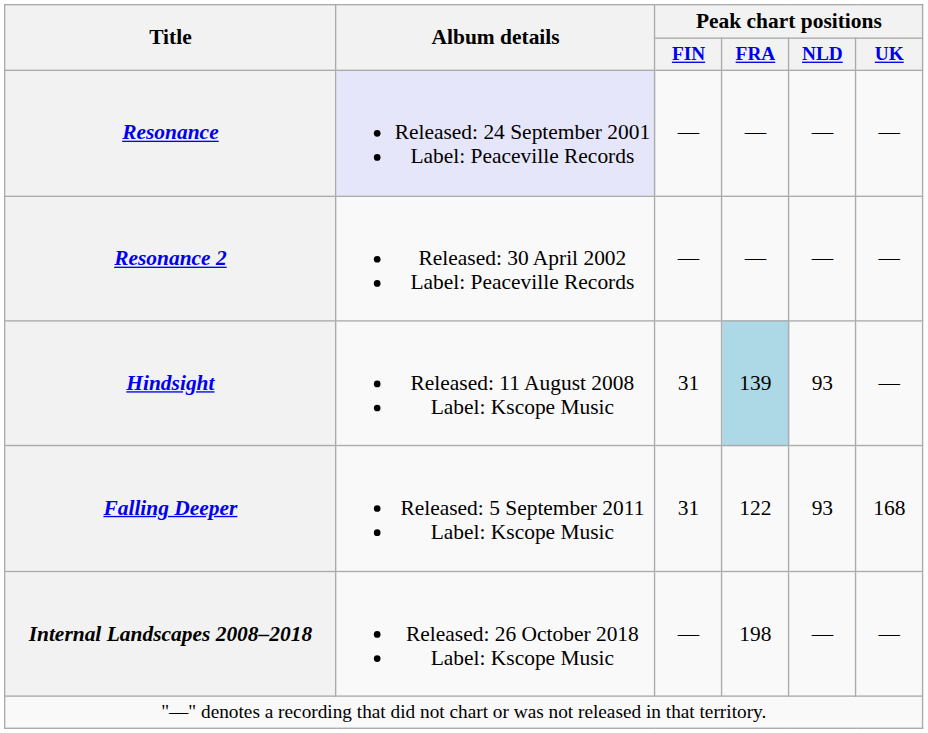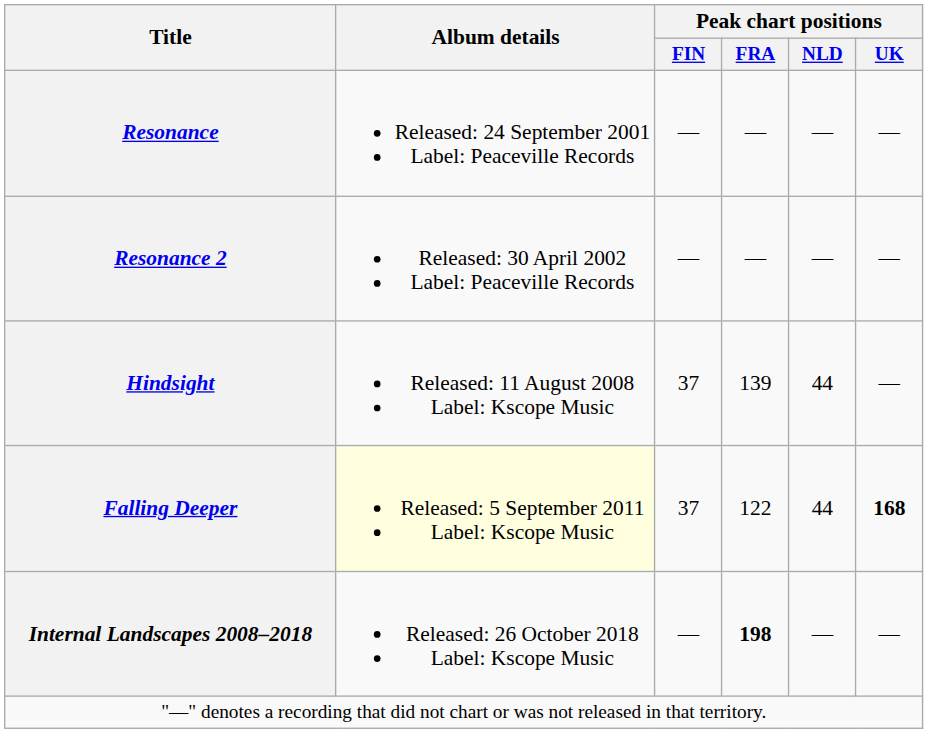 <table class="wikitable plainrowheaders" style="text-align:center;">
 <tr>
 <th scope="col" rowspan="2" style="width:15em;">Title</th>
 <th scope="col" rowspan="2">Album details</th>
 <th scope="col" colspan="4">Peak chart positions</th>
 </tr>
 <tr>
 <th scope="col" style="width:3em;font-size:90%;"><a href='#'>FIN</a><br></th>
 <th scope="col" style="width:3em;font-size:90%;"><a href='#'>FRA</a><br></th>
 <th scope="col" style="width:3em;font-size:90%;"><a href='#'>NLD</a><br></th>
 <th scope="col" style="width:3em;font-size:90%;"><a href='#'>UK</a><br></th>
 </tr>
 <tr>
 <th scope="row"><em><a href='#'>Resonance</a></em></th>
-<td style="background: lavender;"><br><ul><li>Released: 24 September 2001</li><li>Label: Peaceville Records</li></ul></td>
+<td><br><ul><li>Released: 24 September 2001</li><li>Label: Peaceville Records</li></ul></td>
 <td>—</td>
 <td>—</td>
 <td>—</td>
 <td>—</td>
 </tr>
 <tr>
 <th scope="row"><em><a href='#'>Resonance 2</a></em></th>
 <td><br><ul><li>Released: 30 April 2002</li><li>Label: Peaceville Records</li></ul></td>
 <td>—</td>
 <td>—</td>
 <td>—</td>
 <td>—</td>
 </tr>
 <tr>
 <th scope="row"><em><a href='#'>Hindsight</a></em></th>
 <td><br><ul><li>Released: 11 August 2008</li><li>Label: Kscope Music</li></ul></td>
-<td>31</td>
-<td style="background: lightblue;">139</td>
-<td>93</td>
+<td>37</td>
+<td>139</td>
+<td>44</td>
 <td>—</td>
 </tr>
 <tr>
 <th scope="row"><em><a href='#'>Falling Deeper</a></em></th>
-<td><br><ul><li>Released: 5 September 2011</li><li>Label: Kscope Music</li></ul></td>
-<td>31</td>
+<td style="background: lightyellow;"><br><ul><li>Released: 5 September 2011</li><li>Label: Kscope Music</li></ul></td>
+<td>37</td>
 <td>122</td>
-<td>93</td>
-<td>168</td>
+<td>44</td>
+<td><strong>168</strong></td>
 </tr>
 <tr>
 <th scope="row"><em>Internal Landscapes 2008–2018</em></th>
 <td><br><ul><li>Released: 26 October 2018</li><li>Label: Kscope Music</li></ul></td>
 <td>—</td>
-<td>198<br></td>
+<td><strong>198<br></strong></td>
 <td>—</td>
 <td>—</td>
 </tr>
 <tr>
 <td colspan="20" style="font-size:90%">"—" denotes a recording that did not chart or was not released in that territory.</td>
 </tr>
 </table>
